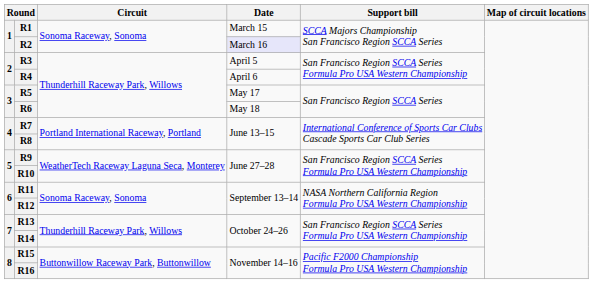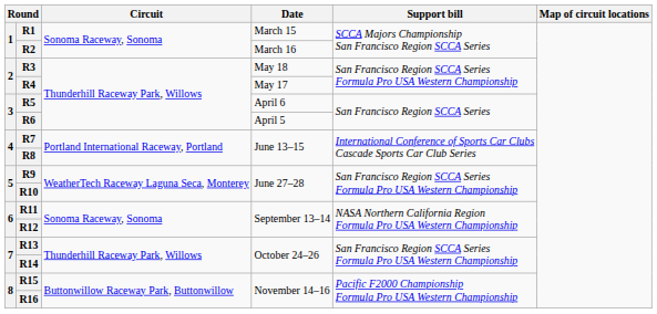 <table class="wikitable" style="font-size: 85%;">
 <tr>
 <th colspan="2">Round</th>
 <th>Circuit</th>
 <th>Date</th>
 <th>Support bill</th>
 <th>Map of circuit locations</th>
 </tr>
 <tr>
 <th rowspan="2">1</th>
 <th>R1</th>
 <td rowspan="2"><a href='#'>Sonoma Raceway</a>, <a href='#'>Sonoma</a></td>
 <td>March 15</td>
 <td rowspan="2"><em><a href='#'>SCCA</a> Majors Championship<br>San Francisco Region <a href='#'>SCCA</a> Series</em></td>
 <td rowspan="16"></td>
 </tr>
 <tr>
 <th>R2</th>
-<td style="background: lavender;">March 16</td>
+<td>March 16</td>
 </tr>
 <tr>
 <th rowspan="2">2</th>
 <th>R3</th>
 <td rowspan="4"><a href='#'>Thunderhill Raceway Park</a>, <a href='#'>Willows</a></td>
-<td>April 5</td>
+<td>May 18</td>
 <td rowspan="2"><em>San Francisco Region <a href='#'>SCCA</a> Series<br><a href='#'>Formula Pro USA Western Championship</a></em></td>
 </tr>
 <tr>
 <th>R4</th>
-<td>April 6</td>
+<td>May 17</td>
 </tr>
 <tr>
 <th rowspan="2">3</th>
 <th>R5</th>
-<td>May 17</td>
+<td>April 6</td>
 <td rowspan="2"><em>San Francisco Region <a href='#'>SCCA</a> Series</em></td>
 </tr>
 <tr>
 <th>R6</th>
-<td>May 18</td>
+<td>April 5</td>
 </tr>
 <tr>
 <th rowspan="2">4</th>
 <th>R7</th>
 <td rowspan="2"><a href='#'>Portland International Raceway</a>, <a href='#'>Portland</a></td>
 <td rowspan="2">June 13–15</td>
 <td rowspan="2" nowrap=""><em><a href='#'>International Conference of Sports Car Clubs</a><br>Cascade Sports Car Club Series</em></td>
 </tr>
 <tr>
 <th>R8</th>
 </tr>
 <tr>
 <th rowspan="2">5</th>
 <th>R9</th>
 <td rowspan="2"><a href='#'>WeatherTech Raceway Laguna Seca</a>, <a href='#'>Monterey</a></td>
 <td rowspan="2">June 27–28</td>
 <td rowspan="2"><em>San Francisco Region <a href='#'>SCCA</a> Series<br><a href='#'>Formula Pro USA Western Championship</a></em></td>
 </tr>
 <tr>
 <th>R10</th>
 </tr>
 <tr>
 <th rowspan="2">6</th>
 <th>R11</th>
 <td rowspan="2"><a href='#'>Sonoma Raceway</a>, <a href='#'>Sonoma</a></td>
 <td rowspan="2">September 13–14</td>
 <td rowspan="2"><em>NASA Northern California Region<br><a href='#'>Formula Pro USA Western Championship</a></em></td>
 </tr>
 <tr>
 <th>R12</th>
 </tr>
 <tr>
 <th rowspan="2">7</th>
 <th>R13</th>
 <td rowspan="2"><a href='#'>Thunderhill Raceway Park</a>, <a href='#'>Willows</a></td>
 <td rowspan="2">October 24–26</td>
 <td rowspan="2"><em>San Francisco Region <a href='#'>SCCA</a> Series<br><a href='#'>Formula Pro USA Western Championship</a></em></td>
 </tr>
 <tr>
 <th>R14</th>
 </tr>
 <tr>
 <th rowspan="2">8</th>
 <th>R15</th>
 <td rowspan="2"><a href='#'>Buttonwillow Raceway Park</a>, <a href='#'>Buttonwillow</a></td>
 <td rowspan="2">November 14–16</td>
 <td rowspan="2"><em><a href='#'>Pacific F2000 Championship</a><br><a href='#'>Formula Pro USA Western Championship</a></em></td>
 </tr>
 <tr>
 <th>R16</th>
 </tr>
 </table>
